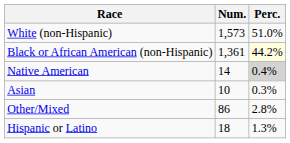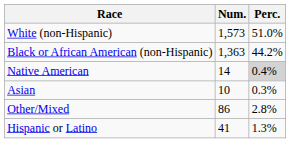 <table class="wikitable">
 <tr>
 <th>Race</th>
 <th>Num.</th>
 <th>Perc.</th>
 </tr>
 <tr>
 <td><a href='#'>White</a> (non-Hispanic)</td>
 <td>1,573</td>
 <td>51.0%</td>
 </tr>
 <tr>
 <td><a href='#'>Black or African American</a> (non-Hispanic)</td>
-<td>1,361</td>
-<td style="background: lightyellow;">44.2%</td>
+<td>1,363</td>
+<td>44.2%</td>
 </tr>
 <tr>
 <td><a href='#'>Native American</a></td>
 <td>14</td>
 <td style="background: lightgrey;">0.4%</td>
 </tr>
 <tr>
 <td><a href='#'>Asian</a></td>
 <td>10</td>
 <td>0.3%</td>
 </tr>
 <tr>
 <td><a href='#'>Other/Mixed</a></td>
 <td>86</td>
 <td>2.8%</td>
 </tr>
 <tr>
 <td><a href='#'>Hispanic</a> or <a href='#'>Latino</a></td>
-<td>18</td>
+<td>41</td>
 <td>1.3%</td>
 </tr>
 </table>
